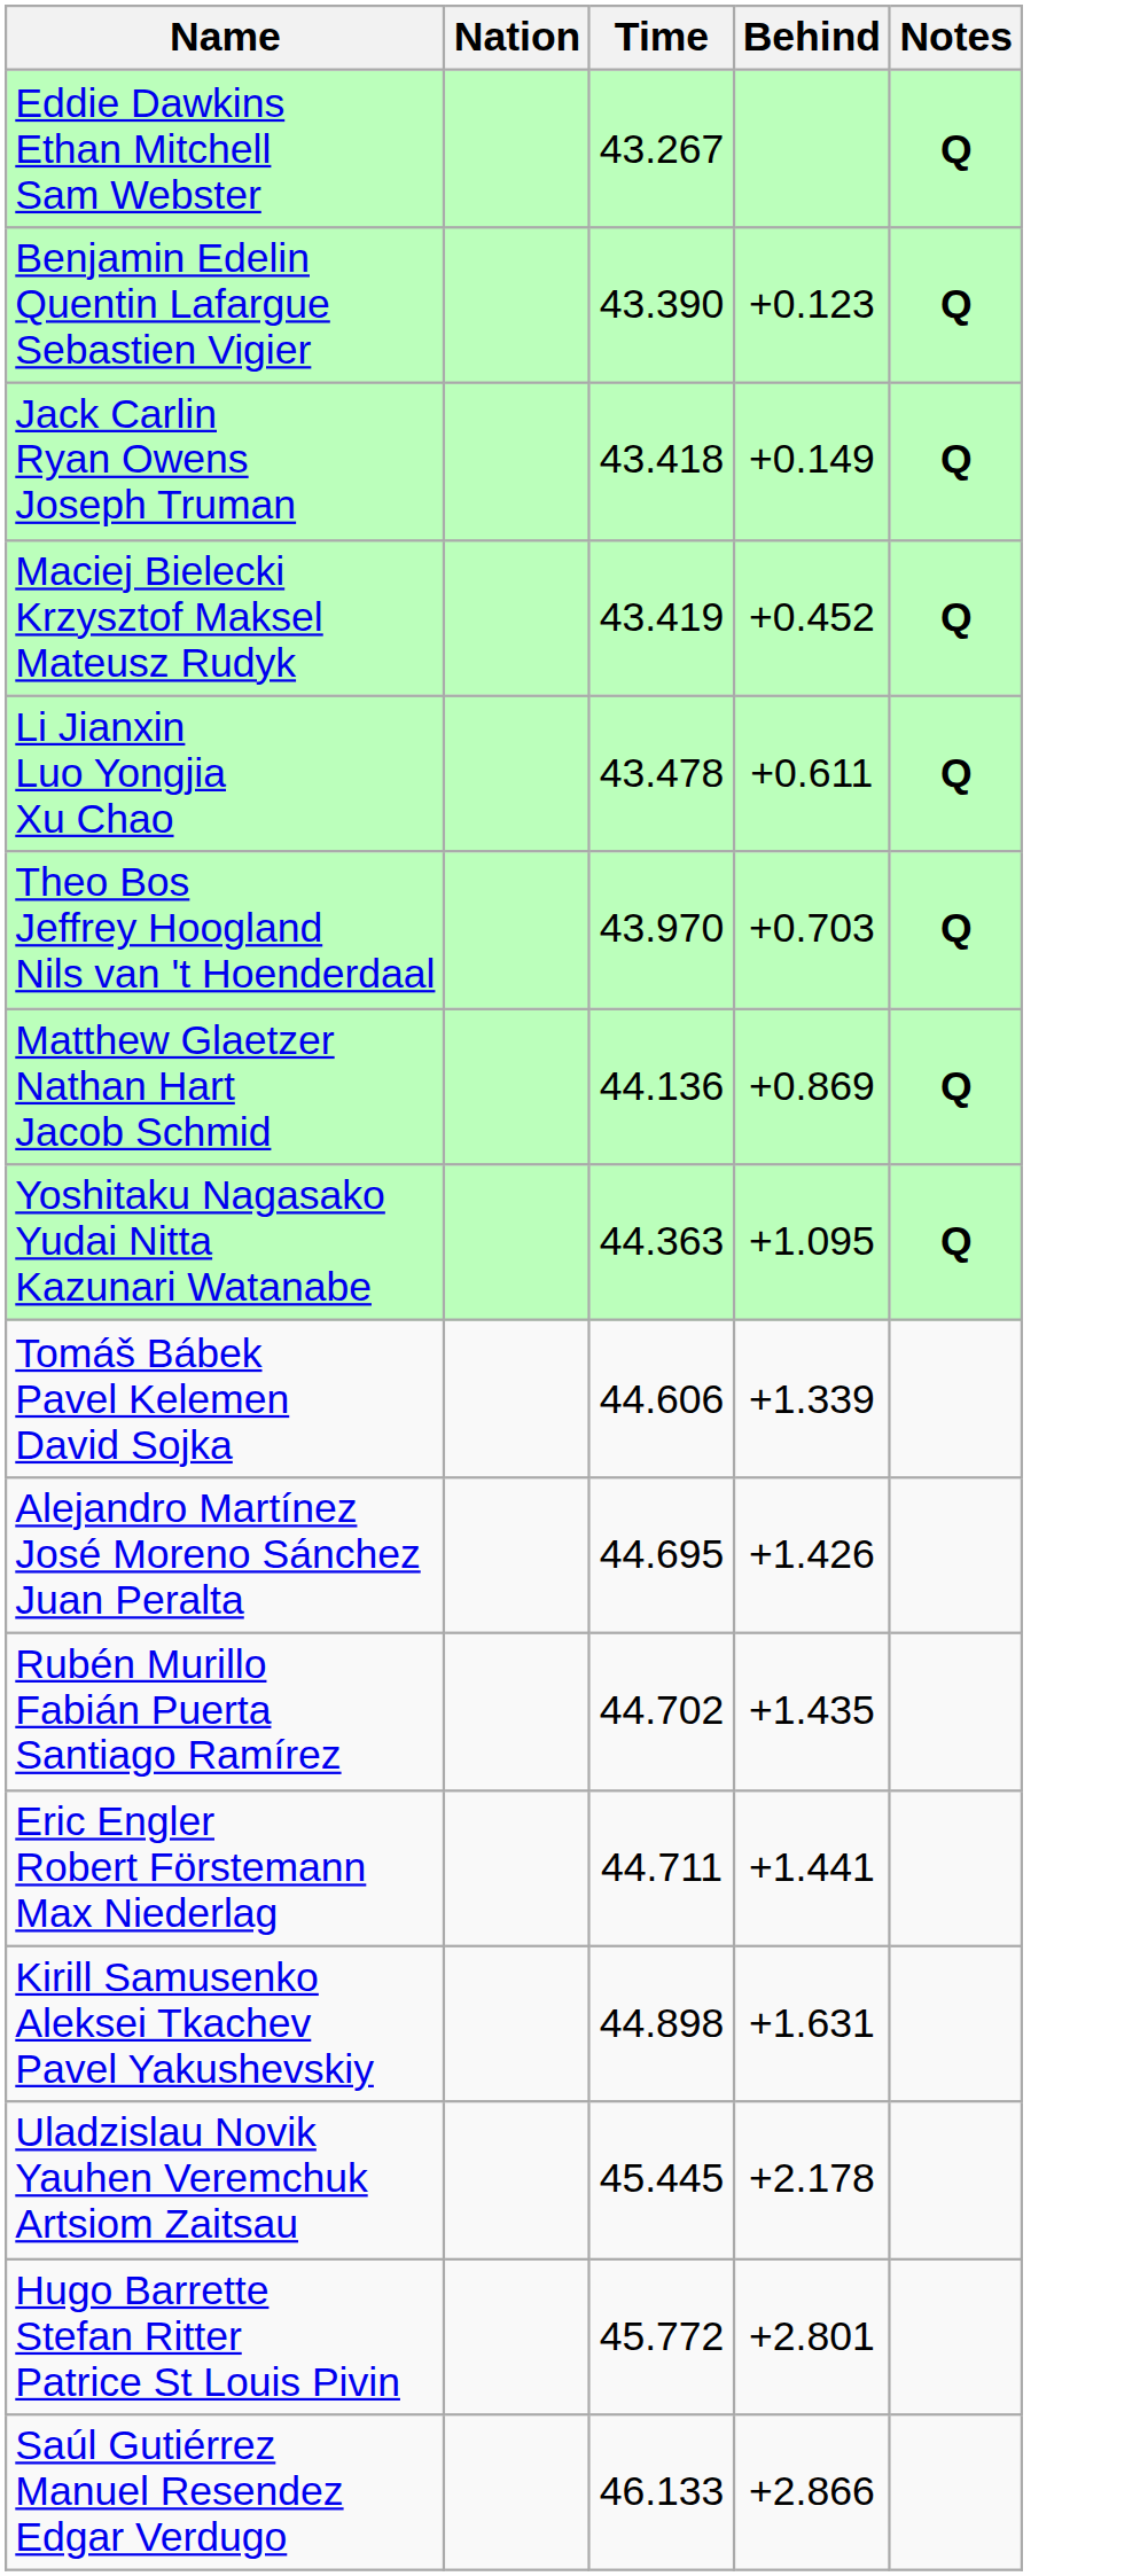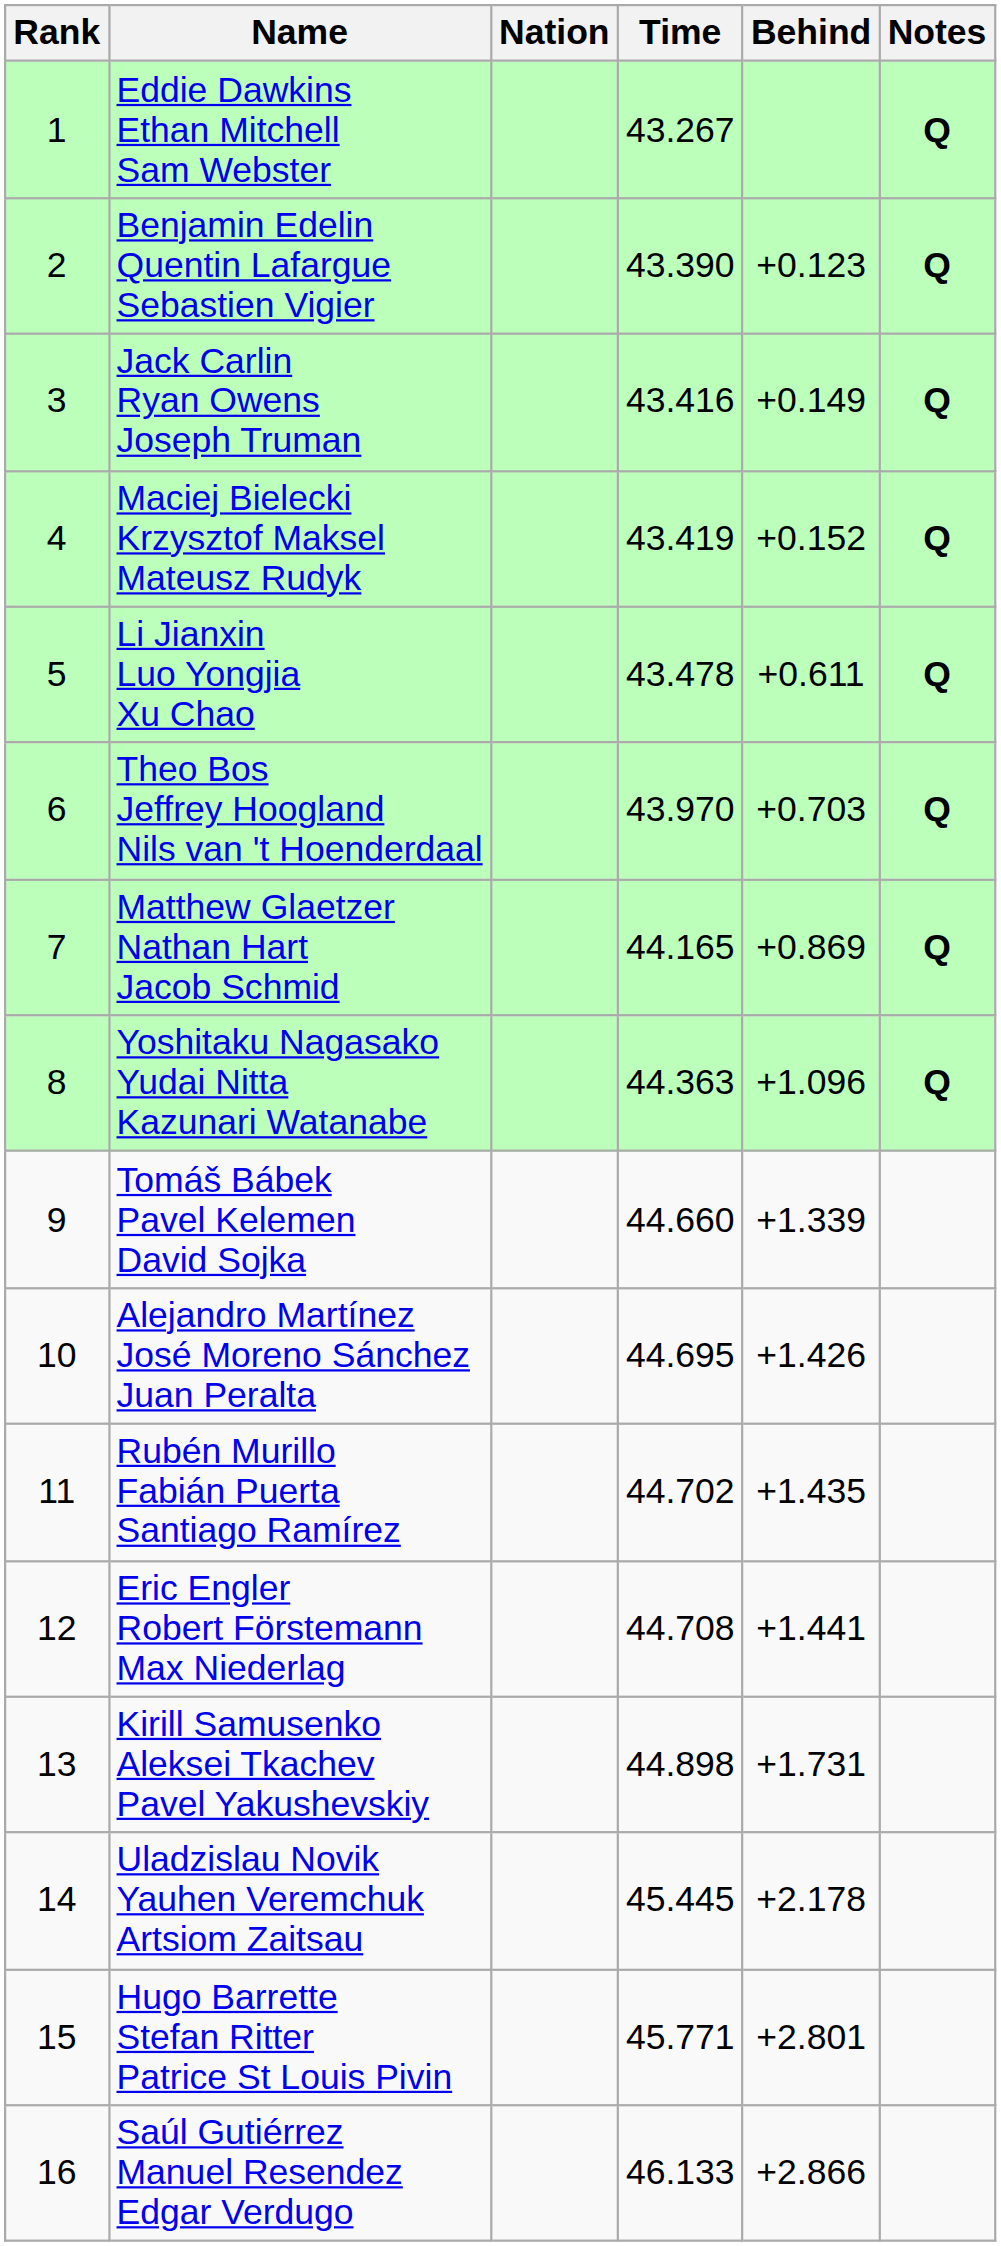 <table class="wikitable sortable" style="text-align:center">
 <tr>
+<th>Rank</th>
 <th>Name</th>
 <th>Nation</th>
 <th>Time</th>
 <th>Behind</th>
 <th>Notes</th>
 </tr>
 <tr bgcolor=bbffbb>
+<td>1</td>
 <td align=left><a href='#'>Eddie Dawkins</a><br><a href='#'>Ethan Mitchell</a><br><a href='#'>Sam Webster</a></td>
 <td align=left></td>
 <td>43.267</td>
 <td></td>
 <td><strong>Q</strong></td>
 </tr>
 <tr bgcolor=bbffbb>
+<td>2</td>
 <td align=left><a href='#'>Benjamin Edelin</a><br><a href='#'>Quentin Lafargue</a><br><a href='#'>Sebastien Vigier</a></td>
 <td align=left></td>
 <td>43.390</td>
 <td>+0.123</td>
 <td><strong>Q</strong></td>
 </tr>
 <tr bgcolor=bbffbb>
+<td>3</td>
 <td align=left><a href='#'>Jack Carlin</a><br><a href='#'>Ryan Owens</a><br><a href='#'>Joseph Truman</a></td>
 <td align=left></td>
-<td>43.418</td>
+<td>43.416</td>
 <td>+0.149</td>
 <td><strong>Q</strong></td>
 </tr>
 <tr bgcolor=bbffbb>
+<td>4</td>
 <td align=left><a href='#'>Maciej Bielecki</a><br><a href='#'>Krzysztof Maksel</a><br><a href='#'>Mateusz Rudyk</a></td>
 <td align=left></td>
 <td>43.419</td>
-<td>+0.452</td>
+<td>+0.152</td>
 <td><strong>Q</strong></td>
 </tr>
 <tr bgcolor=bbffbb>
+<td>5</td>
 <td align=left><a href='#'>Li Jianxin</a><br><a href='#'>Luo Yongjia</a><br><a href='#'>Xu Chao</a></td>
 <td align=left></td>
 <td>43.478</td>
 <td>+0.611</td>
 <td><strong>Q</strong></td>
 </tr>
 <tr bgcolor=bbffbb>
+<td>6</td>
 <td align=left><a href='#'>Theo Bos</a><br><a href='#'>Jeffrey Hoogland</a><br><a href='#'>Nils van 't Hoenderdaal</a></td>
 <td align=left></td>
 <td>43.970</td>
 <td>+0.703</td>
 <td><strong>Q</strong></td>
 </tr>
 <tr bgcolor=bbffbb>
+<td>7</td>
 <td align=left><a href='#'>Matthew Glaetzer</a><br><a href='#'>Nathan Hart</a><br><a href='#'>Jacob Schmid</a></td>
 <td align=left></td>
-<td>44.136</td>
+<td>44.165</td>
 <td>+0.869</td>
 <td><strong>Q</strong></td>
 </tr>
 <tr bgcolor=bbffbb>
+<td>8</td>
 <td align=left><a href='#'>Yoshitaku Nagasako</a><br><a href='#'>Yudai Nitta</a><br><a href='#'>Kazunari Watanabe</a></td>
 <td align=left></td>
 <td>44.363</td>
-<td>+1.095</td>
+<td>+1.096</td>
 <td><strong>Q</strong></td>
 </tr>
 <tr>
+<td>9</td>
 <td align=left><a href='#'>Tomáš Bábek</a><br><a href='#'>Pavel Kelemen</a><br><a href='#'>David Sojka</a></td>
 <td align=left></td>
-<td>44.606</td>
+<td>44.660</td>
 <td>+1.339</td>
 <td></td>
 </tr>
 <tr>
+<td>10</td>
 <td align=left><a href='#'>Alejandro Martínez</a><br><a href='#'>José Moreno Sánchez</a><br><a href='#'>Juan Peralta</a></td>
 <td align=left></td>
 <td>44.695</td>
 <td>+1.426</td>
 <td></td>
 </tr>
 <tr>
+<td>11</td>
 <td align=left><a href='#'>Rubén Murillo</a><br><a href='#'>Fabián Puerta</a><br><a href='#'>Santiago Ramírez</a></td>
 <td align=left></td>
 <td>44.702</td>
 <td>+1.435</td>
 <td></td>
 </tr>
 <tr>
+<td>12</td>
 <td align=left><a href='#'>Eric Engler</a><br><a href='#'>Robert Förstemann</a><br><a href='#'>Max Niederlag</a></td>
 <td align=left></td>
-<td>44.711</td>
+<td>44.708</td>
 <td>+1.441</td>
 <td></td>
 </tr>
 <tr>
+<td>13</td>
 <td align=left><a href='#'>Kirill Samusenko</a><br><a href='#'>Aleksei Tkachev</a><br><a href='#'>Pavel Yakushevskiy</a></td>
 <td align=left></td>
 <td>44.898</td>
-<td>+1.631</td>
+<td>+1.731</td>
 <td></td>
 </tr>
 <tr>
+<td>14</td>
 <td align=left><a href='#'>Uladzislau Novik</a><br><a href='#'>Yauhen Veremchuk</a><br><a href='#'>Artsiom Zaitsau</a></td>
 <td align=left></td>
 <td>45.445</td>
 <td>+2.178</td>
 <td></td>
 </tr>
 <tr>
+<td>15</td>
 <td align=left><a href='#'>Hugo Barrette</a><br><a href='#'>Stefan Ritter</a><br><a href='#'>Patrice St Louis Pivin</a></td>
 <td align=left></td>
-<td>45.772</td>
+<td>45.771</td>
 <td>+2.801</td>
 <td></td>
 </tr>
 <tr>
+<td>16</td>
 <td align=left><a href='#'>Saúl Gutiérrez</a><br><a href='#'>Manuel Resendez</a><br><a href='#'>Edgar Verdugo</a></td>
 <td align=left></td>
 <td>46.133</td>
 <td>+2.866</td>
 <td></td>
 </tr>
 </table>
